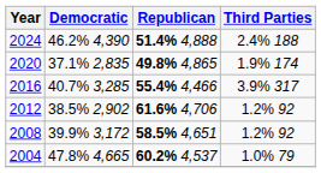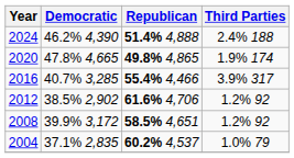 <table class="wikitable" style="float:right; margin:1em; font-size:95%;">
 <tr style="background:lightgrey;">
 <th>Year</th>
 <th><a href='#'>Democratic</a></th>
 <th><a href='#'>Republican</a></th>
 <th><a href='#'>Third Parties</a></th>
 </tr>
 <tr>
 <td align="center" ><a href='#'>2024</a></td>
 <td align="center" >46.2% <em>4,390</em></td>
 <td align="center" ><strong>51.4%</strong> <em>4,888</em></td>
 <td align="center" >2.4% <em>188</em></td>
 </tr>
 <tr>
 <td align="center" ><a href='#'>2020</a></td>
-<td align="center" >37.1% <em>2,835</em></td>
+<td align="center" >47.8% <em>4,665</em></td>
 <td align="center" ><strong>49.8%</strong> <em>4,865</em></td>
 <td align="center" >1.9% <em>174</em></td>
 </tr>
 <tr>
 <td align="center" ><a href='#'>2016</a></td>
 <td align="center" >40.7% <em>3,285</em></td>
 <td align="center" ><strong>55.4%</strong> <em>4,466</em></td>
 <td align="center" >3.9% <em>317</em></td>
 </tr>
 <tr>
 <td align="center" ><a href='#'>2012</a></td>
 <td align="center" >38.5% <em>2,902</em></td>
 <td align="center" ><strong>61.6%</strong> <em>4,706</em></td>
 <td align="center" >1.2% <em>92</em></td>
 </tr>
 <tr>
 <td align="center" ><a href='#'>2008</a></td>
 <td align="center" >39.9% <em>3,172</em></td>
 <td align="center" ><strong>58.5%</strong> <em>4,651</em></td>
 <td align="center" >1.2% <em>92</em></td>
 </tr>
 <tr>
 <td align="center" ><a href='#'>2004</a></td>
-<td align="center" >47.8% <em>4,665</em></td>
+<td align="center" >37.1% <em>2,835</em></td>
 <td align="center" ><strong>60.2%</strong> <em>4,537</em></td>
 <td align="center" >1.0% <em>79</em></td>
 </tr>
 <tr>
 </tr>
 </table>
